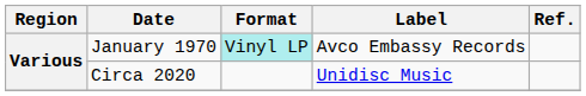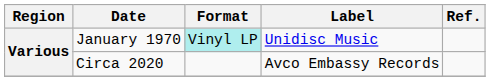 <table class="wikitable plainrowheaders">
 <tr>
 <th scope="col">Region</th>
 <th scope="col">Date</th>
 <th scope="col">Format</th>
 <th scope="col">Label</th>
 <th scope="col">Ref.</th>
 </tr>
 <tr>
 <th scope="row" rowspan="2">Various</th>
 <td>January 1970</td>
 <td style="background: paleturquoise;">Vinyl LP</td>
-<td>Avco Embassy Records</td>
+<td><a href='#'>Unidisc Music</a></td>
 <td></td>
 </tr>
 <tr>
 <td>Circa 2020</td>
 <td></td>
-<td><a href='#'>Unidisc Music</a></td>
+<td>Avco Embassy Records</td>
 <td></td>
 </tr>
 <tr>
 </tr>
 </table>
